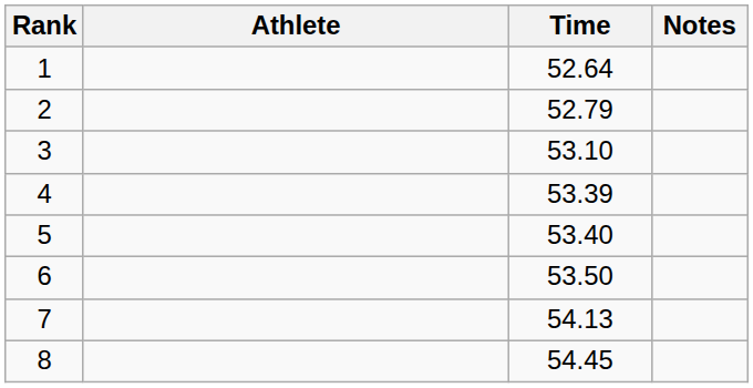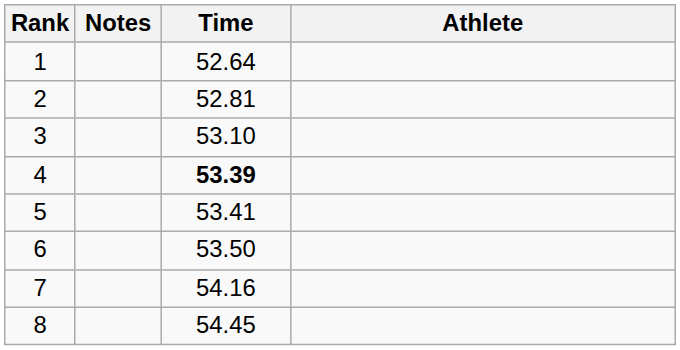 <table class="wikitable" style="text-align:center">
 <tr>
 <th width=40>Rank</th>
+<th width=50>Notes</th>
+<th width=80>Time</th>
 <th width=250>Athlete</th>
-<th width=80>Time</th>
-<th width=50>Notes</th>
 </tr>
 <tr>
 <td>1</td>
+<td></td>
+<td>52.64</td>
 <td align=left></td>
-<td>52.64</td>
-<td></td>
 </tr>
 <tr>
 <td>2</td>
+<td></td>
+<td>52.81</td>
 <td align=left></td>
-<td>52.79</td>
-<td></td>
 </tr>
 <tr>
 <td>3</td>
+<td></td>
+<td>53.10</td>
 <td align=left></td>
-<td>53.10</td>
-<td></td>
 </tr>
 <tr>
 <td>4</td>
+<td></td>
+<td><strong>53.39</strong></td>
 <td align=left></td>
-<td>53.39</td>
-<td></td>
 </tr>
 <tr>
 <td>5</td>
+<td></td>
+<td>53.41</td>
 <td align=left></td>
-<td>53.40</td>
-<td></td>
 </tr>
 <tr>
 <td>6</td>
+<td></td>
+<td>53.50</td>
 <td align=left></td>
-<td>53.50</td>
-<td></td>
 </tr>
 <tr>
 <td>7</td>
+<td></td>
+<td>54.16</td>
 <td align=left></td>
-<td>54.13</td>
-<td></td>
 </tr>
 <tr>
 <td>8</td>
+<td></td>
+<td>54.45</td>
 <td align=left></td>
-<td>54.45</td>
-<td></td>
 </tr>
 </table>
